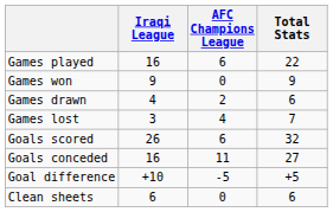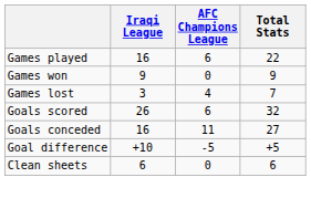 <table class="wikitable" style="text-align: center;">
 <tr>
 <th></th>
 <th style="width:70px;"><a href='#'>Iraqi League</a></th>
 <th style="width:70px;"><a href='#'>AFC Champions League</a></th>
 <th style="width:70px;">Total Stats</th>
 </tr>
 <tr>
 <td align=left>Games played</td>
 <td>16</td>
 <td>6</td>
 <td>22</td>
 </tr>
 <tr>
 <td align=left>Games won</td>
 <td>9</td>
 <td>0</td>
 <td>9</td>
-</tr>
-<tr>
-<td align=left>Games drawn</td>
-<td>4</td>
-<td>2</td>
-<td>6</td>
 </tr>
 <tr>
 <td align=left>Games lost</td>
 <td>3</td>
 <td>4</td>
 <td>7</td>
 </tr>
 <tr>
 <td align=left>Goals scored</td>
 <td>26</td>
 <td>6</td>
 <td>32</td>
 </tr>
 <tr>
 <td align=left>Goals conceded</td>
 <td>16</td>
 <td>11</td>
 <td>27</td>
 </tr>
 <tr>
 <td align=left>Goal difference</td>
 <td>+10</td>
 <td>-5</td>
 <td>+5</td>
 </tr>
 <tr>
 <td align=left>Clean sheets</td>
 <td>6</td>
 <td>0</td>
 <td>6</td>
 </tr>
 </table>
